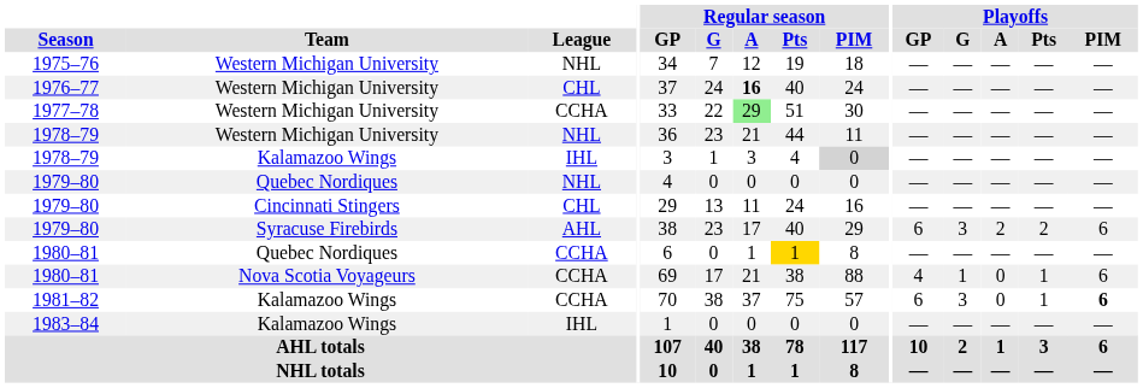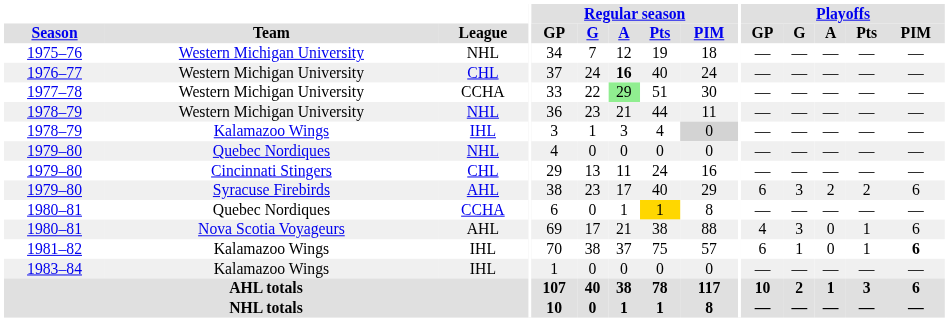 <table border="0" cellpadding="1" cellspacing="0" style="text-align:center; width:60em">
 <tr bgcolor="#e0e0e0">
 <th colspan="3" bgcolor="#ffffff"></th>
 <th rowspan="100" bgcolor="#ffffff"></th>
 <th colspan="5"><a href='#'>Regular season</a></th>
 <th rowspan="100" bgcolor="#ffffff"></th>
 <th colspan="5"><a href='#'>Playoffs</a></th>
 </tr>
 <tr bgcolor="#e0e0e0">
 <th><a href='#'>Season</a></th>
 <th>Team</th>
 <th>League</th>
 <th>GP</th>
 <th><a href='#'>G</a></th>
 <th><a href='#'>A</a></th>
 <th><a href='#'>Pts</a></th>
 <th><a href='#'>PIM</a></th>
 <th>GP</th>
 <th>G</th>
 <th>A</th>
 <th>Pts</th>
 <th>PIM</th>
 </tr>
 <tr>
 <td><a href='#'>1975–76</a></td>
 <td><a href='#'>Western Michigan University</a></td>
 <td>NHL</td>
 <td>34</td>
 <td>7</td>
 <td>12</td>
 <td>19</td>
 <td>18</td>
 <td>—</td>
 <td>—</td>
 <td>—</td>
 <td>—</td>
 <td>—</td>
 </tr>
 <tr bgcolor="#f0f0f0">
 <td><a href='#'>1976–77</a></td>
 <td>Western Michigan University</td>
 <td><a href='#'>CHL</a></td>
 <td>37</td>
 <td>24</td>
 <td><strong>16</strong></td>
 <td>40</td>
 <td>24</td>
 <td>—</td>
 <td>—</td>
 <td>—</td>
 <td>—</td>
 <td>—</td>
 </tr>
 <tr>
 <td><a href='#'>1977–78</a></td>
 <td>Western Michigan University</td>
 <td>CCHA</td>
 <td>33</td>
 <td>22</td>
 <td style="background: lightgreen;">29</td>
 <td>51</td>
 <td>30</td>
 <td>—</td>
 <td>—</td>
 <td>—</td>
 <td>—</td>
 <td>—</td>
 </tr>
 <tr bgcolor="#f0f0f0">
 <td><a href='#'>1978–79</a></td>
 <td>Western Michigan University</td>
 <td><a href='#'>NHL</a></td>
 <td>36</td>
 <td>23</td>
 <td>21</td>
 <td>44</td>
 <td>11</td>
 <td>—</td>
 <td>—</td>
 <td>—</td>
 <td>—</td>
 <td>—</td>
 </tr>
 <tr>
 <td><a href='#'>1978–79</a></td>
 <td><a href='#'>Kalamazoo Wings</a></td>
 <td><a href='#'>IHL</a></td>
 <td>3</td>
 <td>1</td>
 <td>3</td>
 <td>4</td>
 <td style="background: lightgrey;">0</td>
 <td>—</td>
 <td>—</td>
 <td>—</td>
 <td>—</td>
 <td>—</td>
 </tr>
 <tr bgcolor="#f0f0f0">
 <td><a href='#'>1979–80</a></td>
 <td><a href='#'>Quebec Nordiques</a></td>
 <td><a href='#'>NHL</a></td>
 <td>4</td>
 <td>0</td>
 <td>0</td>
 <td>0</td>
 <td>0</td>
 <td>—</td>
 <td>—</td>
 <td>—</td>
 <td>—</td>
 <td>—</td>
 </tr>
 <tr>
 <td><a href='#'>1979–80</a></td>
 <td><a href='#'>Cincinnati Stingers</a></td>
 <td><a href='#'>CHL</a></td>
 <td>29</td>
 <td>13</td>
 <td>11</td>
 <td>24</td>
 <td>16</td>
 <td>—</td>
 <td>—</td>
 <td>—</td>
 <td>—</td>
 <td>—</td>
 </tr>
 <tr bgcolor="#f0f0f0">
 <td><a href='#'>1979–80</a></td>
 <td><a href='#'>Syracuse Firebirds</a></td>
 <td><a href='#'>AHL</a></td>
 <td>38</td>
 <td>23</td>
 <td>17</td>
 <td>40</td>
 <td>29</td>
 <td>6</td>
 <td>3</td>
 <td>2</td>
 <td>2</td>
 <td>6</td>
 </tr>
 <tr>
 <td><a href='#'>1980–81</a></td>
 <td>Quebec Nordiques</td>
 <td><a href='#'>CCHA</a></td>
 <td>6</td>
 <td>0</td>
 <td>1</td>
 <td style="background: gold;">1</td>
 <td>8</td>
 <td>—</td>
 <td>—</td>
 <td>—</td>
 <td>—</td>
 <td>—</td>
 </tr>
 <tr bgcolor="#f0f0f0">
 <td><a href='#'>1980–81</a></td>
 <td><a href='#'>Nova Scotia Voyageurs</a></td>
-<td>CCHA</td>
+<td>AHL</td>
 <td>69</td>
 <td>17</td>
 <td>21</td>
 <td>38</td>
 <td>88</td>
 <td>4</td>
-<td>1</td>
+<td>3</td>
 <td>0</td>
 <td>1</td>
 <td>6</td>
 </tr>
 <tr>
 <td><a href='#'>1981–82</a></td>
 <td>Kalamazoo Wings</td>
-<td>CCHA</td>
+<td>IHL</td>
 <td>70</td>
 <td>38</td>
 <td>37</td>
 <td>75</td>
 <td>57</td>
 <td>6</td>
-<td>3</td>
+<td>1</td>
 <td>0</td>
 <td>1</td>
 <td><strong>6</strong></td>
 </tr>
 <tr bgcolor="#f0f0f0">
 <td><a href='#'>1983–84</a></td>
 <td>Kalamazoo Wings</td>
 <td>IHL</td>
 <td>1</td>
 <td>0</td>
 <td>0</td>
 <td>0</td>
 <td>0</td>
 <td>—</td>
 <td>—</td>
 <td>—</td>
 <td>—</td>
 <td>—</td>
 </tr>
 <tr bgcolor="#e0e0e0">
 <th colspan="3">AHL totals</th>
 <th>107</th>
 <th>40</th>
 <th>38</th>
 <th>78</th>
 <th>117</th>
 <th>10</th>
 <th>2</th>
 <th>1</th>
 <th>3</th>
 <th>6</th>
 </tr>
 <tr bgcolor="#e0e0e0">
 <th colspan="3">NHL totals</th>
 <th>10</th>
 <th>0</th>
 <th>1</th>
 <th>1</th>
 <th>8</th>
 <th>—</th>
 <th>—</th>
 <th>—</th>
 <th>—</th>
 <th>—</th>
 </tr>
 </table>
